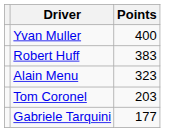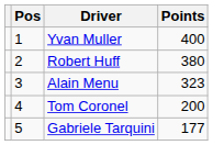 <table class="wikitable" style="font-size|95%;">
 <tr>
 <th></th>
+<th>Pos</th>
 <th>Driver</th>
 <th>Points</th>
 </tr>
 <tr>
 <td align="left"></td>
+<td>1</td>
 <td> <a href='#'>Yvan Muller</a></td>
 <td align="right">400</td>
 </tr>
 <tr>
 <td align="left"></td>
+<td>2</td>
 <td> <a href='#'>Robert Huff</a></td>
-<td align="right">383</td>
+<td align="right">380</td>
 </tr>
 <tr>
 <td align="left"></td>
+<td>3</td>
 <td> <a href='#'>Alain Menu</a></td>
 <td align="right">323</td>
 </tr>
 <tr>
 <td align="left"></td>
+<td>4</td>
 <td> <a href='#'>Tom Coronel</a></td>
-<td align="right">203</td>
+<td align="right">200</td>
 </tr>
 <tr>
 <td align="left"></td>
+<td>5</td>
 <td> <a href='#'>Gabriele Tarquini</a></td>
 <td align="right">177</td>
 </tr>
 </table>
